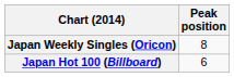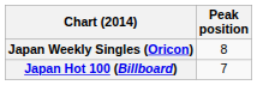 <table class="wikitable sortable plainrowheaders" style="text-align:center;">
 <tr>
 <th scope="col">Chart (2014)</th>
 <th scope="col">Peak<br>position</th>
 </tr>
 <tr>
 <th scope="row">Japan Weekly Singles (<a href='#'>Oricon</a>)</th>
 <td style="text-align:center;">8</td>
 </tr>
 <tr>
 <th scope="row"><a href='#'>Japan Hot 100</a> (<em><a href='#'>Billboard</a></em>)</th>
-<td style="text-align:center;">6</td>
+<td style="text-align:center;">7</td>
 </tr>
 </table>
